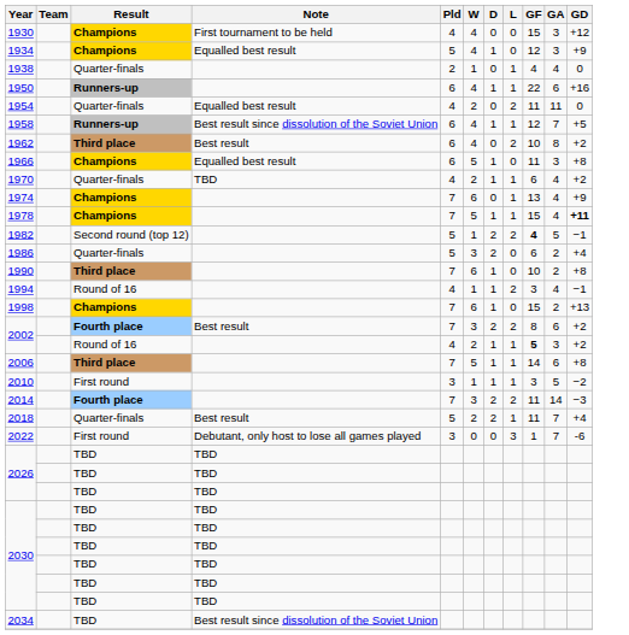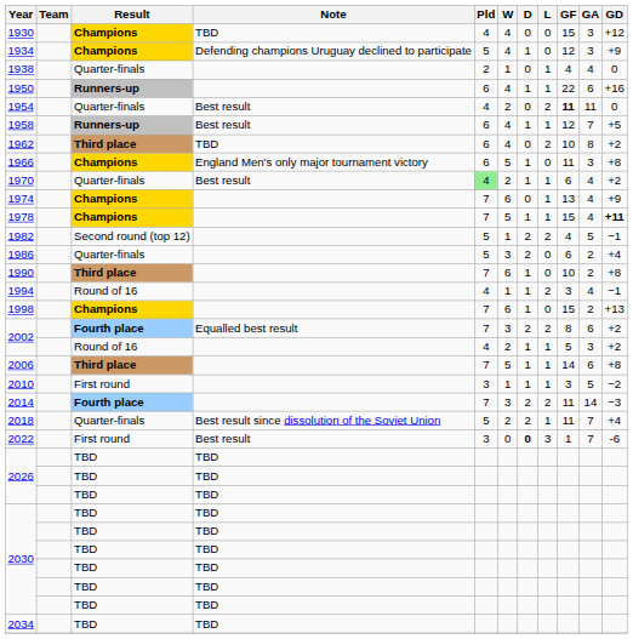 <table class="wikitable sortable" style="text-align:center;">
 <tr>
 <th>Year</th>
 <th>Team</th>
 <th>Result</th>
 <th class="unsortable">Note</th>
 <th width=20>Pld</th>
 <th width=20>W</th>
 <th width=20>D</th>
 <th width=20>L</th>
 <th width=20>GF</th>
 <th width=20>GA</th>
 <th width=20>GD</th>
 </tr>
 <tr>
 <td><a href='#'>1930</a></td>
 <td align=left></td>
 <td align=left bgcolor=gold data-sort-value="-1"><strong>Champions</strong></td>
-<td align=left>First tournament to be held</td>
+<td align=left>TBD</td>
 <td>4</td>
 <td>4</td>
 <td>0</td>
 <td>0</td>
 <td>15</td>
 <td>3</td>
 <td>+12</td>
 </tr>
 <tr>
 <td><a href='#'>1934</a></td>
 <td align=left></td>
 <td align=left bgcolor=gold data-sort-value="-1"><strong>Champions</strong></td>
-<td align=left>Equalled best result</td>
+<td align=left>Defending champions Uruguay declined to participate</td>
 <td>5</td>
 <td>4</td>
 <td>1</td>
 <td>0</td>
 <td>12</td>
 <td>3</td>
 <td>+9</td>
 </tr>
 <tr>
 <td><a href='#'>1938</a></td>
 <td align=left></td>
 <td align=left data-sort-value="-5">Quarter-finals</td>
 <td align=left></td>
 <td>2</td>
 <td>1</td>
 <td>0</td>
 <td>1</td>
 <td>4</td>
 <td>4</td>
 <td>0</td>
 </tr>
 <tr>
 <td><a href='#'>1950</a></td>
 <td align=left></td>
 <td align=left bgcolor=silver data-sort-value="-2"><strong>Runners-up</strong></td>
 <td align=left></td>
 <td>6</td>
 <td>4</td>
 <td>1</td>
 <td>1</td>
 <td>22</td>
 <td>6</td>
 <td>+16</td>
 </tr>
 <tr>
 <td><a href='#'>1954</a></td>
 <td align=left></td>
 <td align=left data-sort-value="-5">Quarter-finals</td>
-<td align=left>Equalled best result</td>
+<td align=left>Best result</td>
 <td>4</td>
 <td>2</td>
 <td>0</td>
 <td>2</td>
-<td>11</td>
+<td><strong>11</strong></td>
 <td>11</td>
 <td>0</td>
 </tr>
 <tr>
 <td><a href='#'>1958</a></td>
 <td align=left></td>
 <td align=left bgcolor=silver data-sort-value="-2"><strong>Runners-up</strong></td>
-<td align=left>Best result since <a href='#'>dissolution of the Soviet Union</a></td>
+<td align=left>Best result</td>
 <td>6</td>
 <td>4</td>
 <td>1</td>
 <td>1</td>
 <td>12</td>
 <td>7</td>
 <td>+5</td>
 </tr>
 <tr>
 <td><a href='#'>1962</a></td>
 <td align=left></td>
 <td align=left bgcolor=#cc9966 data-sort-value="-3"><strong>Third place</strong></td>
-<td align=left>Best result</td>
+<td align=left>TBD</td>
 <td>6</td>
 <td>4</td>
 <td>0</td>
 <td>2</td>
 <td>10</td>
 <td>8</td>
 <td>+2</td>
 </tr>
 <tr>
 <td><a href='#'>1966</a></td>
 <td align=left></td>
 <td align=left bgcolor=gold data-sort-value="-1"><strong>Champions</strong></td>
-<td align=left>Equalled best result</td>
+<td align=left>England Men's only major tournament victory</td>
 <td>6</td>
 <td>5</td>
 <td>1</td>
 <td>0</td>
 <td>11</td>
 <td>3</td>
 <td>+8</td>
 </tr>
 <tr>
 <td><a href='#'>1970</a></td>
 <td align=left></td>
 <td align=left data-sort-value="-5">Quarter-finals</td>
-<td align=left>TBD</td>
-<td>4</td>
+<td align=left>Best result</td>
+<td style="background: lightgreen;">4</td>
 <td>2</td>
 <td>1</td>
 <td>1</td>
 <td>6</td>
 <td>4</td>
 <td>+2</td>
 </tr>
 <tr>
 <td><a href='#'>1974</a></td>
 <td align=left></td>
 <td align=left bgcolor=gold data-sort-value="-1"><strong>Champions</strong></td>
 <td align=left></td>
 <td>7</td>
 <td>6</td>
 <td>0</td>
 <td>1</td>
 <td>13</td>
 <td>4</td>
 <td>+9</td>
 </tr>
 <tr>
 <td><a href='#'>1978</a></td>
 <td align=left></td>
 <td align=left bgcolor=gold data-sort-value="-1"><strong>Champions</strong></td>
 <td align=left></td>
 <td>7</td>
 <td>5</td>
 <td>1</td>
 <td>1</td>
 <td>15</td>
 <td>4</td>
 <td><strong>+11</strong></td>
 </tr>
 <tr>
 <td><a href='#'>1982</a></td>
 <td align=left></td>
 <td align=left data-sort-value="-5.5">Second round (top 12)</td>
 <td align=left></td>
 <td>5</td>
 <td>1</td>
 <td>2</td>
 <td>2</td>
-<td><strong>4</strong></td>
+<td>4</td>
 <td>5</td>
 <td>−1</td>
 </tr>
 <tr>
 <td><a href='#'>1986</a></td>
 <td align=left></td>
 <td align=left data-sort-value="-5">Quarter-finals</td>
 <td align=left></td>
 <td>5</td>
 <td>3</td>
 <td>2</td>
 <td>0</td>
 <td>6</td>
 <td>2</td>
 <td>+4</td>
 </tr>
 <tr>
 <td><a href='#'>1990</a></td>
 <td align=left></td>
 <td align=left bgcolor=#cc9966 data-sort-value="-3"><strong>Third place</strong></td>
 <td align=left></td>
 <td>7</td>
 <td>6</td>
 <td>1</td>
 <td>0</td>
 <td>10</td>
 <td>2</td>
 <td>+8</td>
 </tr>
 <tr>
 <td><a href='#'>1994</a></td>
 <td align=left></td>
 <td align=left data-sort-value="-6">Round of 16</td>
 <td align=left></td>
 <td>4</td>
 <td>1</td>
 <td>1</td>
 <td>2</td>
 <td>3</td>
 <td>4</td>
 <td>−1</td>
 </tr>
 <tr>
 <td><a href='#'>1998</a></td>
 <td align=left></td>
 <td align=left bgcolor=gold data-sort-value="-1"><strong>Champions</strong></td>
 <td align=left></td>
 <td>7</td>
 <td>6</td>
 <td>1</td>
 <td>0</td>
 <td>15</td>
 <td>2</td>
 <td>+13</td>
 </tr>
 <tr>
 <td rowspan=2><a href='#'>2002</a></td>
 <td align=left></td>
 <td align=left bgcolor=#9acdff data-sort-value="-4"><strong>Fourth place</strong></td>
-<td align=left>Best result</td>
+<td align=left>Equalled best result</td>
 <td>7</td>
 <td>3</td>
 <td>2</td>
 <td>2</td>
 <td>8</td>
 <td>6</td>
 <td>+2</td>
 </tr>
 <tr>
 <td align=left></td>
 <td align=left data-sort-value="-6">Round of 16</td>
 <td align=left></td>
 <td>4</td>
 <td>2</td>
 <td>1</td>
 <td>1</td>
-<td><strong>5</strong></td>
+<td>5</td>
 <td>3</td>
 <td>+2</td>
 </tr>
 <tr>
 <td><a href='#'>2006</a></td>
 <td align=left></td>
 <td align=left bgcolor=#cc9966 data-sort-value="-3"><strong>Third place</strong></td>
 <td align=left></td>
 <td>7</td>
 <td>5</td>
 <td>1</td>
 <td>1</td>
 <td>14</td>
 <td>6</td>
 <td>+8</td>
 </tr>
 <tr>
 <td><a href='#'>2010</a></td>
 <td align=left></td>
 <td align=left data-sort-value="-7">First round</td>
 <td align=left></td>
 <td>3</td>
 <td>1</td>
 <td>1</td>
 <td>1</td>
 <td>3</td>
 <td>5</td>
 <td>−2</td>
 </tr>
 <tr>
 <td><a href='#'>2014</a></td>
 <td align=left></td>
 <td align=left bgcolor=#9acdff data-sort-value="-4"><strong>Fourth place</strong></td>
 <td align=left></td>
 <td>7</td>
 <td>3</td>
 <td>2</td>
 <td>2</td>
 <td>11</td>
 <td>14</td>
 <td>−3</td>
 </tr>
 <tr>
 <td><a href='#'>2018</a></td>
 <td align=left></td>
 <td align=left data-sort-value="-5">Quarter-finals</td>
-<td align=left>Best result</td>
+<td align=left>Best result since <a href='#'>dissolution of the Soviet Union</a></td>
 <td>5</td>
 <td>2</td>
 <td>2</td>
 <td>1</td>
 <td>11</td>
 <td>7</td>
 <td>+4</td>
 </tr>
 <tr>
 <td><a href='#'>2022</a></td>
 <td align=left></td>
 <td align=left>First round</td>
-<td align=left>Debutant, only host to lose all games played</td>
+<td align=left>Best result</td>
 <td>3</td>
 <td>0</td>
-<td>0</td>
+<td><strong>0</strong></td>
 <td>3</td>
 <td>1</td>
 <td>7</td>
 <td>-6</td>
 </tr>
 <tr>
 <td rowspan=3><a href='#'>2026</a></td>
 <td align=left></td>
 <td align=left>TBD</td>
 <td align=left>TBD</td>
 <td></td>
 <td></td>
 <td></td>
 <td></td>
 <td></td>
 <td></td>
 <td></td>
 </tr>
 <tr>
 <td align=left></td>
 <td align=left>TBD</td>
 <td align=left>TBD</td>
 <td></td>
 <td></td>
 <td></td>
 <td></td>
 <td></td>
 <td></td>
 <td></td>
 </tr>
 <tr>
 <td align=left></td>
 <td align=left>TBD</td>
 <td align=left>TBD</td>
 <td></td>
 <td></td>
 <td></td>
 <td></td>
 <td></td>
 <td></td>
 <td></td>
 </tr>
 <tr>
 <td rowspan=6><a href='#'>2030</a></td>
 <td align=left></td>
 <td align=left>TBD</td>
 <td align=left>TBD</td>
 <td></td>
 <td></td>
 <td></td>
 <td></td>
 <td></td>
 <td></td>
 <td></td>
 </tr>
 <tr>
 <td align=left></td>
 <td align=left>TBD</td>
 <td align=left>TBD</td>
 <td></td>
 <td></td>
 <td></td>
 <td></td>
 <td></td>
 <td></td>
 <td></td>
 </tr>
 <tr>
 <td align=left></td>
 <td align=left>TBD</td>
 <td align=left>TBD</td>
 <td></td>
 <td></td>
 <td></td>
 <td></td>
 <td></td>
 <td></td>
 <td></td>
 </tr>
 <tr>
 <td align=left></td>
 <td align=left>TBD</td>
 <td align=left>TBD</td>
 <td></td>
 <td></td>
 <td></td>
 <td></td>
 <td></td>
 <td></td>
 <td></td>
 </tr>
 <tr>
 <td align=left></td>
 <td align=left>TBD</td>
 <td align=left>TBD</td>
 <td></td>
 <td></td>
 <td></td>
 <td></td>
 <td></td>
 <td></td>
 <td></td>
 </tr>
 <tr>
 <td align=left></td>
 <td align=left>TBD</td>
 <td align=left>TBD</td>
 <td></td>
 <td></td>
 <td></td>
 <td></td>
 <td></td>
 <td></td>
 <td></td>
 </tr>
 <tr>
 <td><a href='#'>2034</a></td>
 <td align=left></td>
 <td align=left>TBD</td>
-<td align=left>Best result since <a href='#'>dissolution of the Soviet Union</a></td>
+<td align=left>TBD</td>
 <td></td>
 <td></td>
 <td></td>
 <td></td>
 <td></td>
 <td></td>
 <td></td>
 </tr>
 <tr>
 </tr>
 </table>
